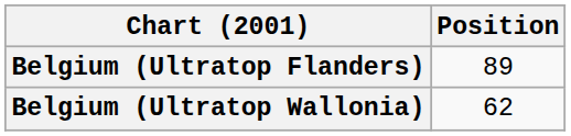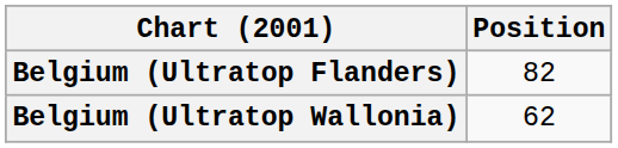 <table class="wikitable plainrowheaders sortable" style="text-align:center;">
 <tr>
 <th scope="col">Chart (2001)</th>
 <th scope="col">Position</th>
 </tr>
 <tr>
 <th scope="row">Belgium (Ultratop Flanders)</th>
-<td>89</td>
+<td>82</td>
 </tr>
 <tr>
 <th scope="row">Belgium (Ultratop Wallonia)</th>
 <td>62</td>
 </tr>
 </table>
